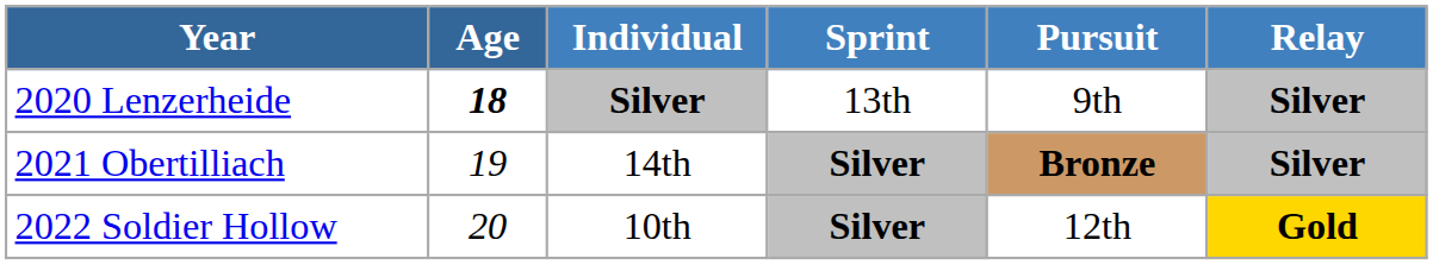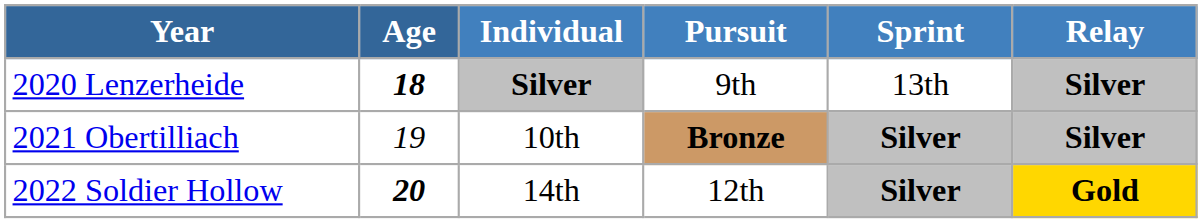 <table class="wikitable" style="font-size:95%; text-align:center; border:grey solid 1px; border-collapse:collapse; background:#ffffff;">
 <tr>
 <th style="background-color:#369; color:white;    width:160px;">Year</th>
 <th style="background-color:#369; color:white;    width:40px;">Age</th>
 <th style="background-color:#4180be; color:white; width:80px;">Individual</th>
+<th style="background-color:#4180be; color:white; width:80px;">Pursuit</th>
 <th style="background-color:#4180be; color:white; width:80px;">Sprint</th>
-<th style="background-color:#4180be; color:white; width:80px;">Pursuit</th>
 <th style="background-color:#4180be; color:white; width:80px;">Relay</th>
 </tr>
 <tr>
 <td align=left> <a href='#'>2020 Lenzerheide</a></td>
 <td><strong><em>18</em></strong></td>
 <td style="background:silver;"><strong>Silver</strong></td>
+<td>9th</td>
 <td>13th</td>
-<td>9th</td>
 <td style="background:silver;"><strong>Silver</strong></td>
 </tr>
 <tr>
 <td align=left> <a href='#'>2021 Obertilliach</a></td>
 <td><em>19</em></td>
-<td>14th</td>
+<td>10th</td>
+<td style="background:#cc9966;"><strong>Bronze</strong></td>
 <td style="background:silver;"><strong>Silver</strong></td>
-<td style="background:#cc9966;"><strong>Bronze</strong></td>
 <td style="background:silver;"><strong>Silver</strong></td>
 </tr>
 <tr>
 <td align=left> <a href='#'>2022 Soldier Hollow</a></td>
-<td><em>20</em></td>
-<td>10th</td>
+<td><strong><em>20</em></strong></td>
+<td>14th</td>
+<td>12th</td>
 <td style="background:silver;"><strong>Silver</strong></td>
-<td>12th</td>
 <td style="background:gold;"><strong>Gold</strong></td>
 </tr>
 </table>
